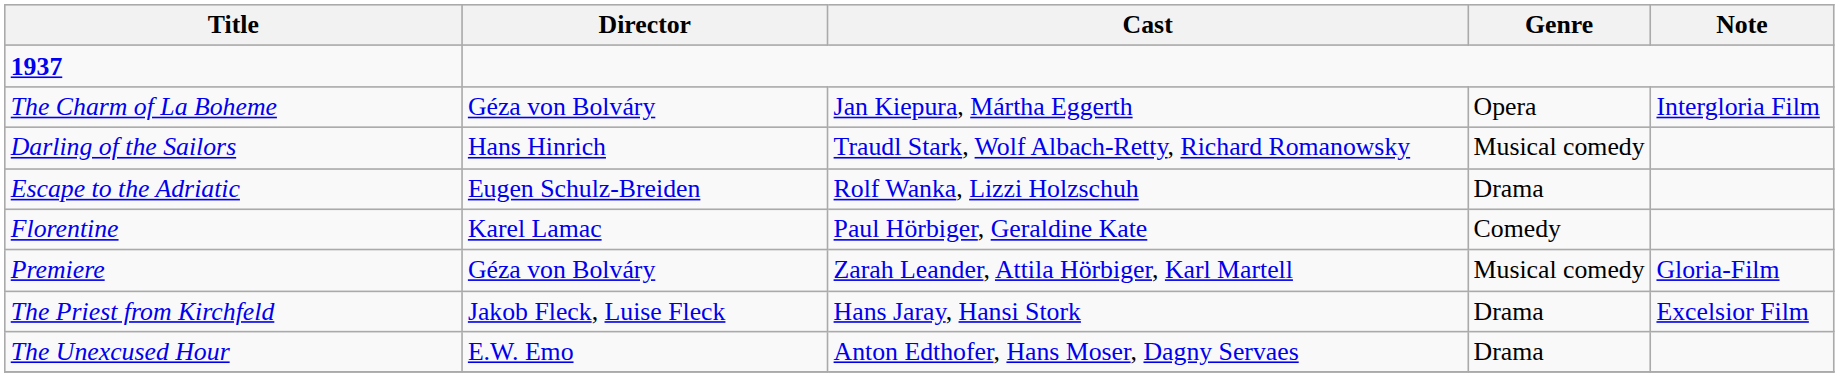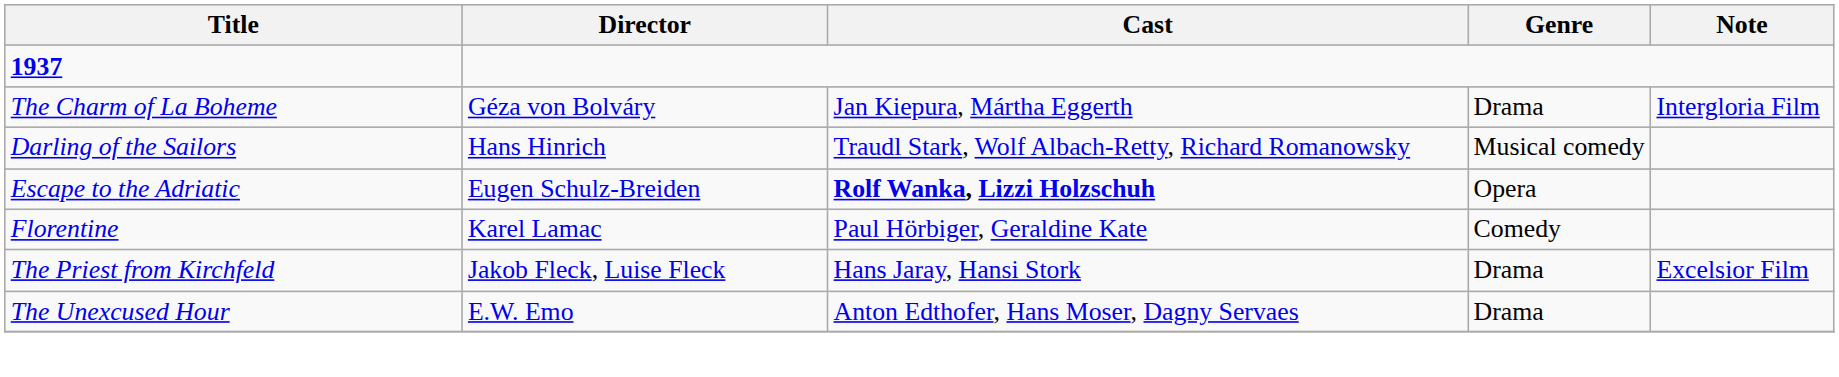 <table class="wikitable">
 <tr>
 <th width=25%>Title</th>
 <th width=20%>Director</th>
 <th width=35%>Cast</th>
 <th width=10%>Genre</th>
 <th width=15%>Note</th>
 </tr>
 <tr>
 <td><strong><a href='#'>1937</a></strong></td>
 </tr>
 <tr>
 <td><em><a href='#'>The Charm of La Boheme</a></em></td>
 <td><a href='#'>Géza von Bolváry</a></td>
 <td><a href='#'>Jan Kiepura</a>, <a href='#'>Mártha Eggerth</a></td>
-<td>Opera</td>
+<td>Drama</td>
 <td><a href='#'>Intergloria Film</a></td>
 </tr>
 <tr>
 <td><em><a href='#'>Darling of the Sailors</a></em></td>
 <td><a href='#'>Hans Hinrich</a></td>
 <td><a href='#'>Traudl Stark</a>, <a href='#'>Wolf Albach-Retty</a>, <a href='#'>Richard Romanowsky</a></td>
 <td>Musical comedy</td>
 <td></td>
 </tr>
 <tr>
 <td><em><a href='#'>Escape to the Adriatic</a></em></td>
 <td><a href='#'>Eugen Schulz-Breiden</a></td>
-<td><a href='#'>Rolf Wanka</a>, <a href='#'>Lizzi Holzschuh</a></td>
-<td>Drama</td>
+<td><strong><a href='#'>Rolf Wanka</a>, <a href='#'>Lizzi Holzschuh</a></strong></td>
+<td>Opera</td>
 <td></td>
 </tr>
 <tr>
 <td><em><a href='#'>Florentine</a></em></td>
 <td><a href='#'>Karel Lamac</a></td>
 <td><a href='#'>Paul Hörbiger</a>, <a href='#'>Geraldine Kate</a></td>
 <td>Comedy</td>
 <td></td>
-</tr>
-<tr>
-<td><em><a href='#'>Premiere</a></em></td>
-<td><a href='#'>Géza von Bolváry</a></td>
-<td><a href='#'>Zarah Leander</a>, <a href='#'>Attila Hörbiger</a>, <a href='#'>Karl Martell</a></td>
-<td>Musical comedy</td>
-<td><a href='#'>Gloria-Film</a></td>
 </tr>
 <tr>
 <td><em><a href='#'>The Priest from Kirchfeld</a></em></td>
 <td><a href='#'>Jakob Fleck</a>, <a href='#'>Luise Fleck</a></td>
 <td><a href='#'>Hans Jaray</a>, <a href='#'>Hansi Stork</a></td>
 <td>Drama</td>
 <td><a href='#'>Excelsior Film</a></td>
 </tr>
 <tr>
 <td><em><a href='#'>The Unexcused Hour</a></em></td>
 <td><a href='#'>E.W. Emo</a></td>
 <td><a href='#'>Anton Edthofer</a>, <a href='#'>Hans Moser</a>, <a href='#'>Dagny Servaes</a></td>
 <td>Drama</td>
 <td></td>
 </tr>
 <tr>
 </tr>
 </table>
